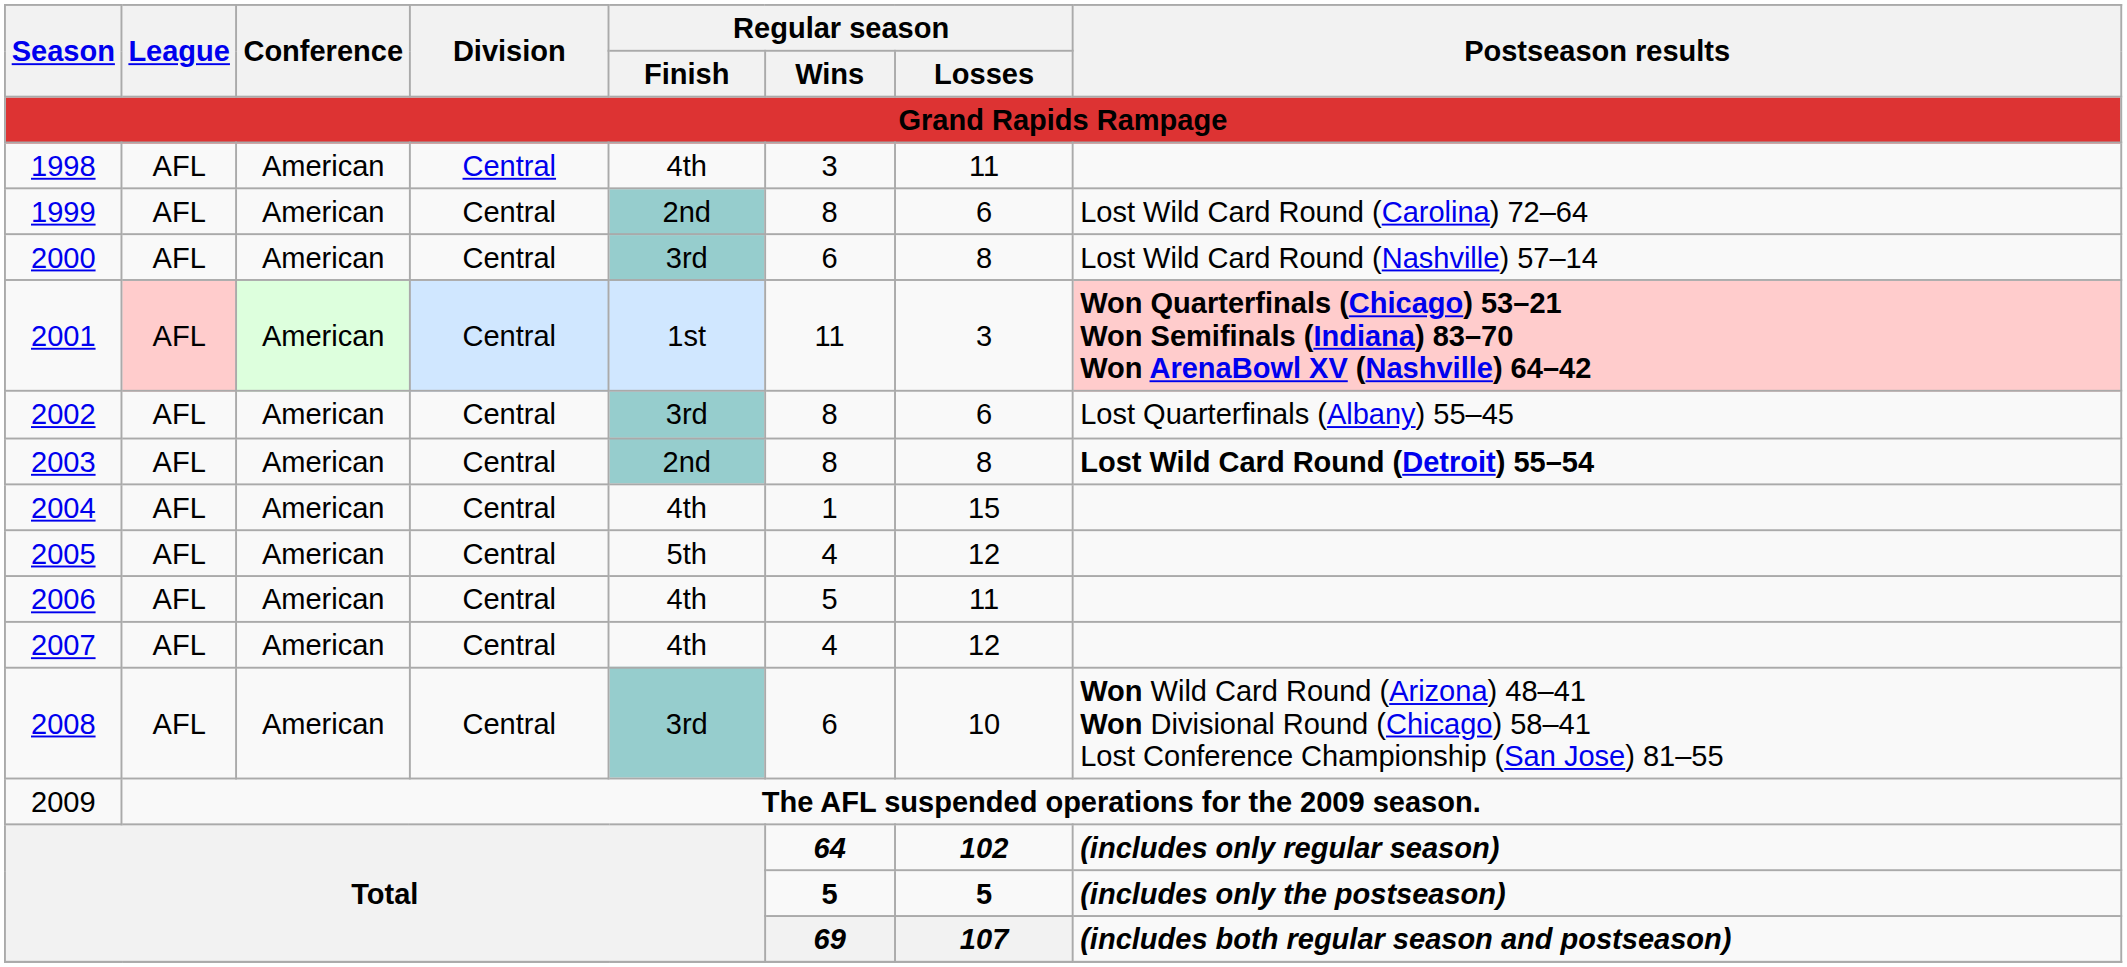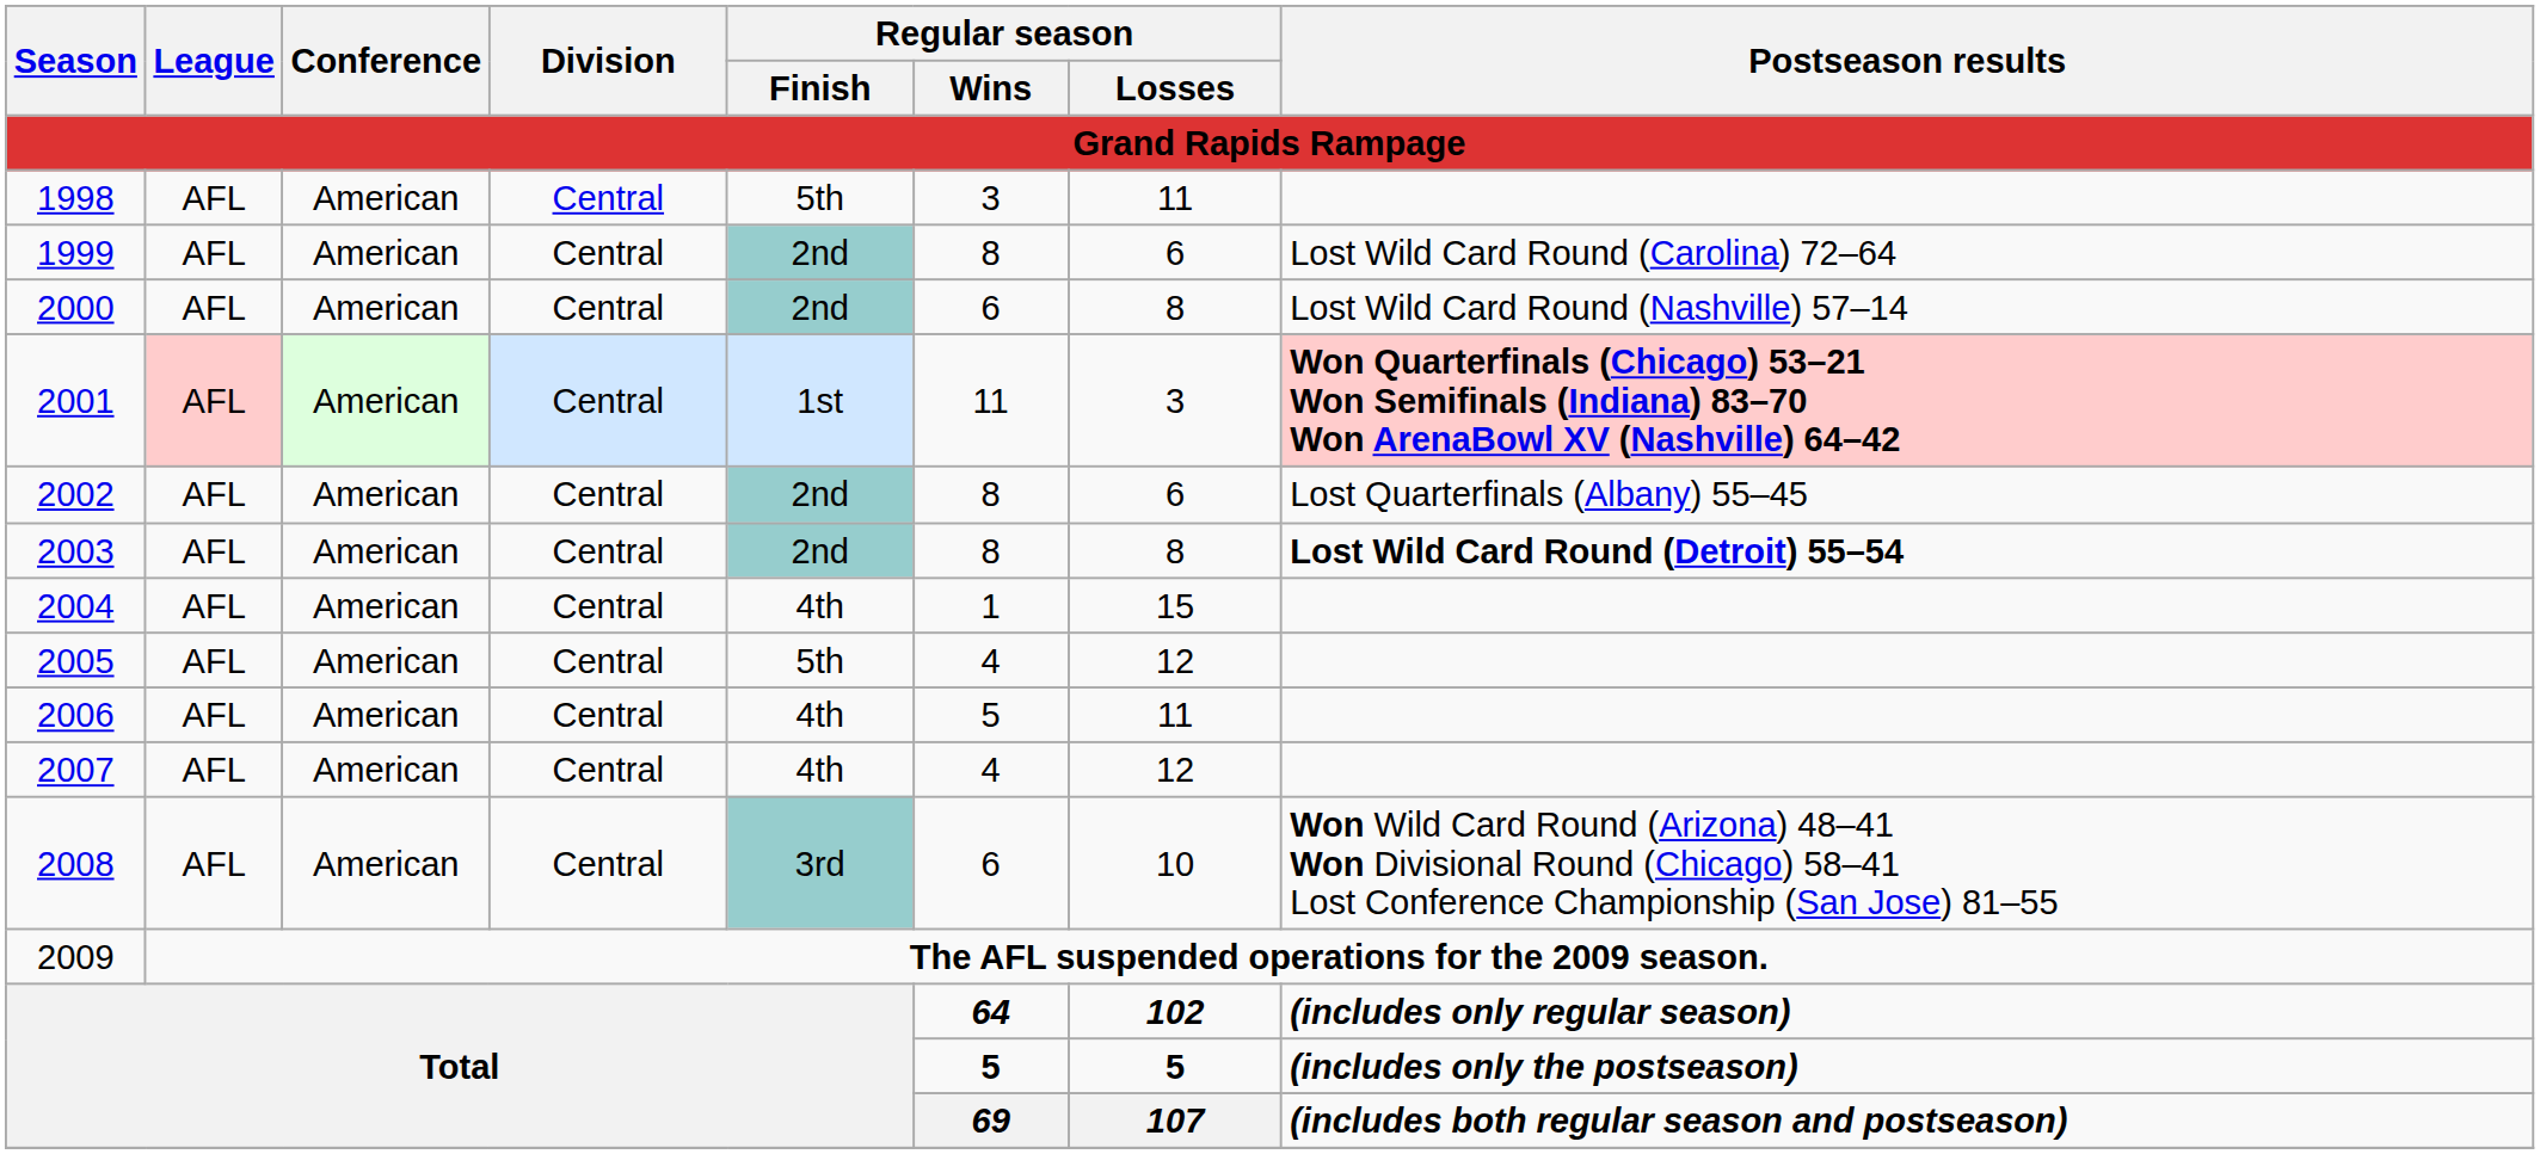 <table class="wikitable" style="font-size: 95%; width:70%;">
 <tr>
 <th rowspan="2" style="width:5%;"><a href='#'>Season</a></th>
 <th rowspan="2" style="width:5%;"><a href='#'>League</a></th>
 <th rowspan="2" style="width:5%;">Conference</th>
 <th rowspan="2">Division</th>
 <th colspan="3">Regular season</th>
 <th rowspan="2">Postseason results</th>
 </tr>
 <tr>
 <th>Finish</th>
 <th>Wins</th>
 <th>Losses</th>
 </tr>
 <tr>
 <td Colspan="8" align=center style="background:#d33"><strong><span>Grand Rapids Rampage</span></strong></td>
 </tr>
 <tr>
 <td align="center"><a href='#'>1998</a></td>
 <td align="center">AFL</td>
 <td align="center">American</td>
 <td align="center"><a href='#'>Central</a></td>
-<td align="center">4th</td>
+<td align="center">5th</td>
 <td align="center">3</td>
 <td align="center">11</td>
 <td></td>
 </tr>
 <tr>
 <td align="center"><a href='#'>1999</a></td>
 <td align="center">AFL</td>
 <td align="center">American</td>
 <td align="center">Central</td>
 <td align="center" bgcolor="#96CDCD">2nd</td>
 <td align="center">8</td>
 <td align="center">6</td>
 <td>Lost Wild Card Round (<a href='#'>Carolina</a>) 72–64</td>
 </tr>
 <tr>
 <td align="center"><a href='#'>2000</a></td>
 <td align="center">AFL</td>
 <td align="center">American</td>
 <td align="center">Central</td>
-<td align="center" bgcolor="#96CDCD">3rd</td>
+<td align="center" bgcolor="#96CDCD">2nd</td>
 <td align="center">6</td>
 <td align="center">8</td>
 <td>Lost Wild Card Round (<a href='#'>Nashville</a>) 57–14</td>
 </tr>
 <tr>
 <td align="center"><a href='#'>2001</a></td>
 <td align="center" bgcolor="#FFCCCC">AFL</td>
 <td align="center" bgcolor="#DDFFDD">American</td>
 <td align="center" bgcolor="#D0E7FF">Central</td>
 <td align="center" bgcolor="#D0E7FF">1st</td>
 <td align="center">11</td>
 <td align="center">3</td>
 <td bgcolor="#FFCCCC"><strong>Won Quarterfinals (<a href='#'>Chicago</a>) 53–21 <br> Won Semifinals (<a href='#'>Indiana</a>) 83–70 <br> Won <a href='#'>ArenaBowl XV</a> (<a href='#'>Nashville</a>) 64–42</strong></td>
 </tr>
 <tr>
 <td align="center"><a href='#'>2002</a></td>
 <td align="center">AFL</td>
 <td align="center">American</td>
 <td align="center">Central</td>
-<td align="center" bgcolor="#96CDCD">3rd</td>
+<td align="center" bgcolor="#96CDCD">2nd</td>
 <td align="center">8</td>
 <td align="center">6</td>
 <td>Lost Quarterfinals (<a href='#'>Albany</a>) 55–45</td>
 </tr>
 <tr>
 <td align="center"><a href='#'>2003</a></td>
 <td align="center">AFL</td>
 <td align="center">American</td>
 <td align="center">Central</td>
 <td align="center" bgcolor="#96CDCD">2nd</td>
 <td align="center">8</td>
 <td align="center">8</td>
 <td><strong>Lost Wild Card Round (<a href='#'>Detroit</a>) 55–54</strong></td>
 </tr>
 <tr>
 <td align="center"><a href='#'>2004</a></td>
 <td align="center">AFL</td>
 <td align="center">American</td>
 <td align="center">Central</td>
 <td align="center">4th</td>
 <td align="center">1</td>
 <td align="center">15</td>
 <td></td>
 </tr>
 <tr>
 <td align="center"><a href='#'>2005</a></td>
 <td align="center">AFL</td>
 <td align="center">American</td>
 <td align="center">Central</td>
 <td align="center">5th</td>
 <td align="center">4</td>
 <td align="center">12</td>
 <td></td>
 </tr>
 <tr>
 <td align="center"><a href='#'>2006</a></td>
 <td align="center">AFL</td>
 <td align="center">American</td>
 <td align="center">Central</td>
 <td align="center">4th</td>
 <td align="center">5</td>
 <td align="center">11</td>
 <td></td>
 </tr>
 <tr>
 <td align="center"><a href='#'>2007</a></td>
 <td align="center">AFL</td>
 <td align="center">American</td>
 <td align="center">Central</td>
 <td align="center">4th</td>
 <td align="center">4</td>
 <td align="center">12</td>
 <td></td>
 </tr>
 <tr>
 <td align="center"><a href='#'>2008</a></td>
 <td align="center">AFL</td>
 <td align="center">American</td>
 <td align="center">Central</td>
 <td align="center" bgcolor="#96CDCD">3rd</td>
 <td align="center">6</td>
 <td align="center">10</td>
 <td><strong>Won</strong> Wild Card Round (<a href='#'>Arizona</a>) 48–41 <br> <strong>Won</strong> Divisional Round (<a href='#'>Chicago</a>) 58–41 <br> Lost Conference Championship (<a href='#'>San Jose</a>) 81–55</td>
 </tr>
 <tr>
 <td align="center">2009</td>
 <td align="center" Colspan="8"><strong>The AFL suspended operations for the 2009 season.</strong></td>
 </tr>
 <tr>
 <th align="center" rowSpan="3" colSpan="5">Total</th>
 <td align="center"><strong><em>64</em></strong></td>
 <td align="center"><strong><em>102</em></strong></td>
 <td colSpan="2"><strong><em>(includes only regular season)</em></strong></td>
 </tr>
 <tr>
 <td align="center"><strong>5</strong></td>
 <td align="center"><strong>5</strong></td>
 <td colSpan="2"><strong><em>(includes only the postseason)</em></strong></td>
 </tr>
 <tr>
 <th align="center"><em>69</em></th>
 <th align="center"><em>107</em></th>
 <td colSpan="2"><strong><em>(includes both regular season and postseason)</em></strong></td>
 </tr>
 <tr>
 </tr>
 </table>
